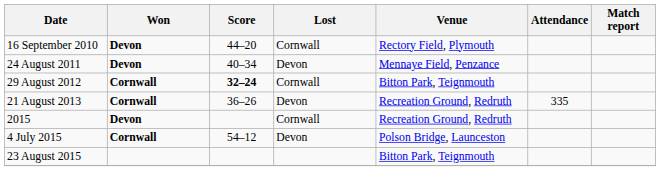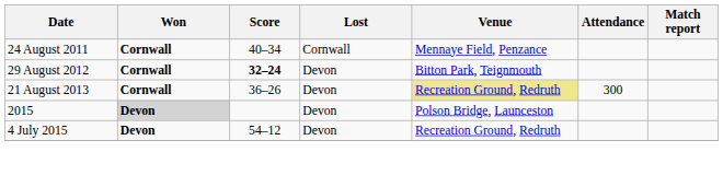 <table class="wikitable">
 <tr>
 <th style="width:100pt;">Date</th>
 <th style="width:100pt;">Won</th>
 <th style="width:60pt;">Score</th>
 <th style="width:100pt;">Lost</th>
 <th style="width:150pt;">Venue</th>
 <th style="width:60pt;">Attendance</th>
 <th style="width:60pt;">Match report</th>
 </tr>
 <tr>
-<td align>16 September 2010</td>
-<td><strong>Devon</strong></td>
-<td align=center>44–20</td>
+<td align>24 August 2011</td>
+<td><strong>Cornwall</strong></td>
+<td align=center>40–34</td>
 <td>Cornwall</td>
-<td><a href='#'>Rectory Field</a>, <a href='#'>Plymouth</a></td>
-<td align=center></td>
-<td></td>
-</tr>
-<tr>
-<td align>24 August 2011</td>
-<td><strong>Devon</strong></td>
-<td align=center>40–34</td>
-<td>Devon</td>
 <td><a href='#'>Mennaye Field</a>, <a href='#'>Penzance</a></td>
 <td align=center></td>
 <td></td>
 </tr>
 <tr>
 <td align>29 August 2012</td>
 <td><strong>Cornwall</strong></td>
 <td align=center><strong>32–24</strong></td>
-<td>Cornwall</td>
+<td>Devon</td>
 <td><a href='#'>Bitton Park</a>, <a href='#'>Teignmouth</a></td>
 <td></td>
 <td></td>
 </tr>
 <tr>
 <td align>21 August 2013</td>
 <td><strong>Cornwall</strong></td>
 <td align=center>36–26</td>
 <td>Devon</td>
-<td><a href='#'>Recreation Ground</a>, <a href='#'>Redruth</a></td>
-<td align=center>335</td>
+<td style="background: khaki;"><a href='#'>Recreation Ground</a>, <a href='#'>Redruth</a></td>
+<td align=center>300</td>
 <td></td>
 </tr>
 <tr>
 <td align>2015</td>
-<td><strong>Devon</strong></td>
+<td style="background: lightgrey;"><strong>Devon</strong></td>
 <td align=center></td>
-<td>Cornwall</td>
-<td><a href='#'>Recreation Ground</a>, <a href='#'>Redruth</a></td>
-<td></td>
-<td></td>
-</tr>
-<tr>
-<td align>4 July 2015</td>
-<td><strong>Cornwall</strong></td>
-<td align=center>54–12</td>
 <td>Devon</td>
 <td><a href='#'>Polson Bridge</a>, <a href='#'>Launceston</a></td>
 <td></td>
 <td></td>
 </tr>
 <tr>
-<td align>23 August 2015</td>
-<td></td>
-<td align=center></td>
-<td></td>
-<td><a href='#'>Bitton Park</a>, <a href='#'>Teignmouth</a></td>
+<td align>4 July 2015</td>
+<td><strong>Devon</strong></td>
+<td align=center>54–12</td>
+<td>Devon</td>
+<td><a href='#'>Recreation Ground</a>, <a href='#'>Redruth</a></td>
 <td></td>
 <td></td>
 </tr>
 <tr>
 </tr>
 </table>
